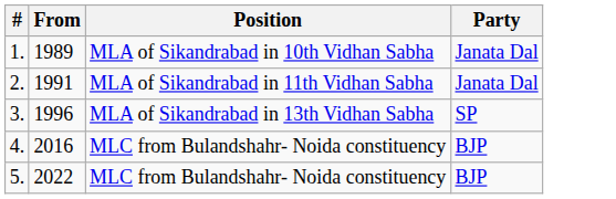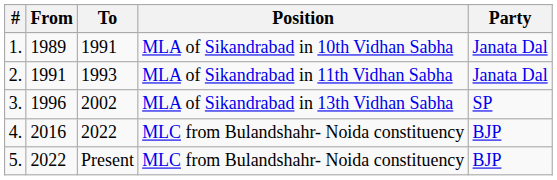 <table class="wikitable sortable">
 <tr>
 <th>#</th>
 <th>From</th>
+<th>To</th>
 <th>Position</th>
 <th>Party</th>
 </tr>
 <tr>
 <td>1.</td>
 <td>1989</td>
+<td>1991</td>
 <td><a href='#'>MLA</a> of <a href='#'>Sikandrabad</a> in <a href='#'>10th Vidhan Sabha</a></td>
 <td><a href='#'>Janata Dal</a></td>
 </tr>
 <tr>
 <td>2.</td>
 <td>1991</td>
+<td>1993</td>
 <td><a href='#'>MLA</a> of <a href='#'>Sikandrabad</a> in <a href='#'>11th Vidhan Sabha</a></td>
 <td><a href='#'>Janata Dal</a></td>
 </tr>
 <tr>
 <td>3.</td>
 <td>1996</td>
+<td>2002</td>
 <td><a href='#'>MLA</a> of <a href='#'>Sikandrabad</a> in <a href='#'>13th Vidhan Sabha</a></td>
 <td><a href='#'>SP</a></td>
 </tr>
 <tr>
 <td>4.</td>
 <td>2016</td>
+<td>2022</td>
 <td><a href='#'>MLC</a> from Bulandshahr- Noida constituency</td>
 <td><a href='#'>BJP</a></td>
 </tr>
 <tr>
 <td>5.</td>
 <td>2022</td>
+<td>Present</td>
 <td><a href='#'>MLC</a> from Bulandshahr- Noida constituency</td>
 <td><a href='#'>BJP</a></td>
 </tr>
 </table>
